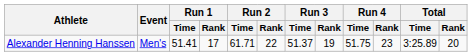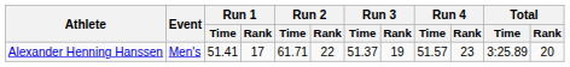 <table class="wikitable" style="font-size:90%">
 <tr>
 <th rowspan="2">Athlete</th>
 <th rowspan="2">Event</th>
 <th colspan="2">Run 1</th>
 <th colspan="2">Run 2</th>
 <th colspan="2">Run 3</th>
 <th colspan="2">Run 4</th>
 <th colspan="2">Total</th>
 </tr>
 <tr style="font-size:95%">
 <th>Time</th>
 <th>Rank</th>
 <th>Time</th>
 <th>Rank</th>
 <th>Time</th>
 <th>Rank</th>
 <th>Time</th>
 <th>Rank</th>
 <th>Time</th>
 <th>Rank</th>
 </tr>
 <tr align=center>
 <td align=left><a href='#'>Alexander Henning Hanssen</a></td>
 <td align=left><a href='#'>Men's</a></td>
 <td>51.41</td>
 <td>17</td>
 <td>61.71</td>
 <td>22</td>
 <td>51.37</td>
 <td>19</td>
-<td>51.75</td>
+<td>51.57</td>
 <td>23</td>
 <td>3:25.89</td>
 <td>20</td>
 </tr>
 </table>
